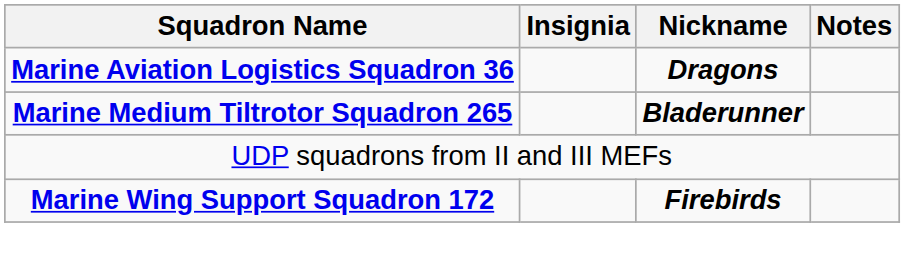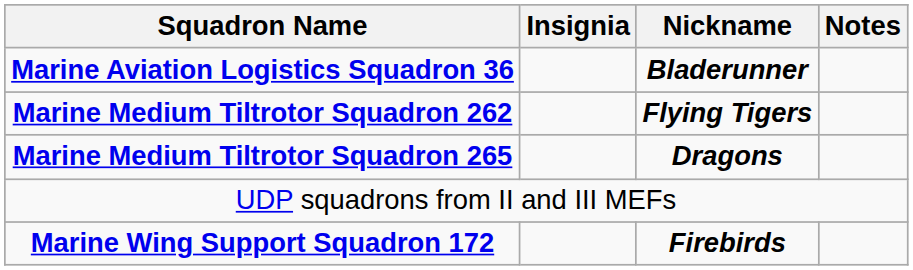 <table class="wikitable sortable" style="text-align:center">
 <tr>
 <th>Squadron Name</th>
 <th>Insignia</th>
 <th>Nickname</th>
 <th>Notes</th>
 </tr>
 <tr>
 <td><strong><a href='#'>Marine Aviation Logistics Squadron 36</a></strong></td>
 <td></td>
-<td><strong><em>Dragons</em></strong></td>
+<td><strong><em>Bladerunner</em></strong></td>
+<td></td>
+</tr>
+<tr>
+<td><strong><a href='#'>Marine Medium Tiltrotor Squadron 262</a></strong></td>
+<td></td>
+<td><strong><em>Flying Tigers</em></strong></td>
 <td></td>
 </tr>
 <tr>
 <td><strong><a href='#'>Marine Medium Tiltrotor Squadron 265</a></strong></td>
 <td></td>
-<td><strong><em>Bladerunner</em></strong></td>
+<td><strong><em>Dragons</em></strong></td>
 <td></td>
 </tr>
 <tr>
 <td colspan=4><a href='#'>UDP</a> squadrons from II and III MEFs</td>
 </tr>
 <tr>
 <td><strong><a href='#'>Marine Wing Support Squadron 172</a></strong></td>
 <td></td>
 <td><strong><em>Firebirds</em></strong></td>
 <td></td>
 </tr>
 </table>
